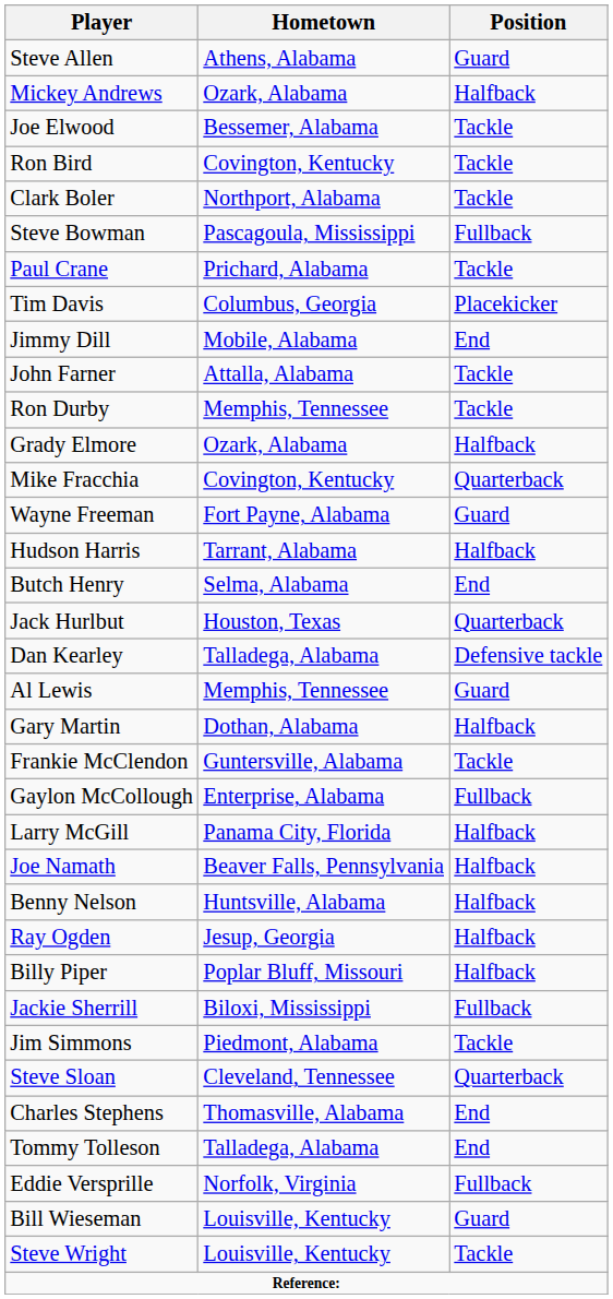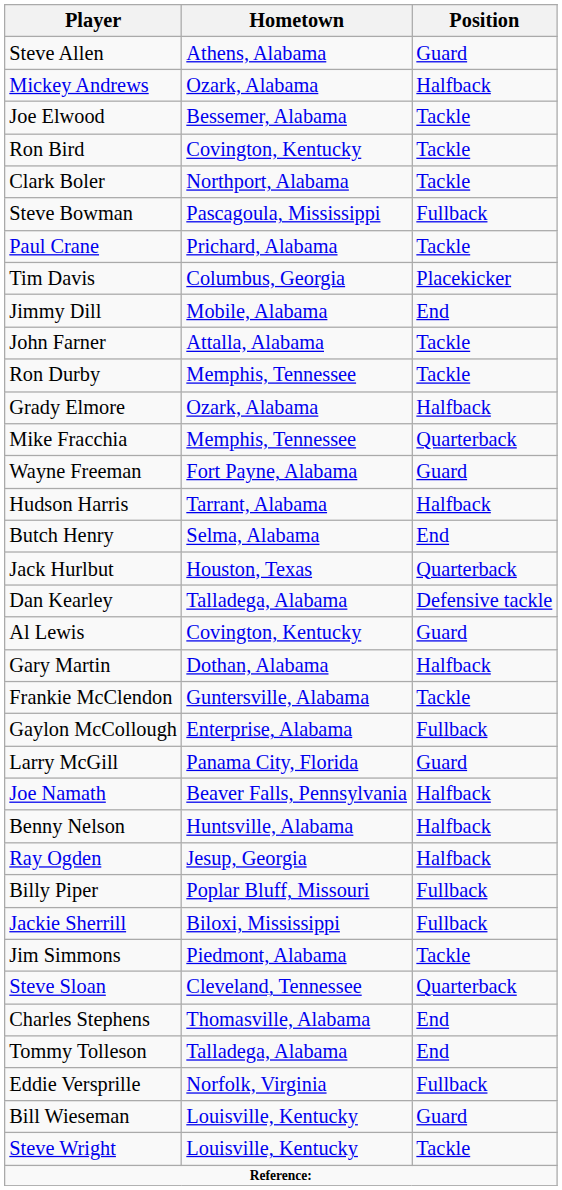 <table class="wikitable" border="1">
 <tr ;>
 <th>Player</th>
 <th>Hometown</th>
 <th>Position</th>
 </tr>
 <tr>
 <td>Steve Allen</td>
 <td><a href='#'>Athens, Alabama</a></td>
 <td><a href='#'>Guard</a></td>
 </tr>
 <tr>
 <td><a href='#'>Mickey Andrews</a></td>
 <td><a href='#'>Ozark, Alabama</a></td>
 <td><a href='#'>Halfback</a></td>
 </tr>
 <tr>
 <td>Joe Elwood</td>
 <td><a href='#'>Bessemer, Alabama</a></td>
 <td><a href='#'>Tackle</a></td>
 </tr>
 <tr>
 <td>Ron Bird</td>
 <td><a href='#'>Covington, Kentucky</a></td>
 <td><a href='#'>Tackle</a></td>
 </tr>
 <tr>
 <td>Clark Boler</td>
 <td><a href='#'>Northport, Alabama</a></td>
 <td><a href='#'>Tackle</a></td>
 </tr>
 <tr>
 <td>Steve Bowman</td>
 <td><a href='#'>Pascagoula, Mississippi</a></td>
 <td><a href='#'>Fullback</a></td>
 </tr>
 <tr>
 <td><a href='#'>Paul Crane</a></td>
 <td><a href='#'>Prichard, Alabama</a></td>
 <td><a href='#'>Tackle</a></td>
 </tr>
 <tr>
 <td>Tim Davis</td>
 <td><a href='#'>Columbus, Georgia</a></td>
 <td><a href='#'>Placekicker</a></td>
 </tr>
 <tr>
 <td>Jimmy Dill</td>
 <td><a href='#'>Mobile, Alabama</a></td>
 <td><a href='#'>End</a></td>
 </tr>
 <tr>
 <td>John Farner</td>
 <td><a href='#'>Attalla, Alabama</a></td>
 <td><a href='#'>Tackle</a></td>
 </tr>
 <tr>
 <td>Ron Durby</td>
 <td><a href='#'>Memphis, Tennessee</a></td>
 <td><a href='#'>Tackle</a></td>
 </tr>
 <tr>
 <td>Grady Elmore</td>
 <td><a href='#'>Ozark, Alabama</a></td>
 <td><a href='#'>Halfback</a></td>
 </tr>
 <tr>
 <td>Mike Fracchia</td>
-<td><a href='#'>Covington, Kentucky</a></td>
+<td><a href='#'>Memphis, Tennessee</a></td>
 <td><a href='#'>Quarterback</a></td>
 </tr>
 <tr>
 <td>Wayne Freeman</td>
 <td><a href='#'>Fort Payne, Alabama</a></td>
 <td><a href='#'>Guard</a></td>
 </tr>
 <tr>
 <td>Hudson Harris</td>
 <td><a href='#'>Tarrant, Alabama</a></td>
 <td><a href='#'>Halfback</a></td>
 </tr>
 <tr>
 <td>Butch Henry</td>
 <td><a href='#'>Selma, Alabama</a></td>
 <td><a href='#'>End</a></td>
 </tr>
 <tr>
 <td>Jack Hurlbut</td>
 <td><a href='#'>Houston, Texas</a></td>
 <td><a href='#'>Quarterback</a></td>
 </tr>
 <tr>
 <td>Dan Kearley</td>
 <td><a href='#'>Talladega, Alabama</a></td>
 <td><a href='#'>Defensive tackle</a></td>
 </tr>
 <tr>
 <td>Al Lewis</td>
-<td><a href='#'>Memphis, Tennessee</a></td>
+<td><a href='#'>Covington, Kentucky</a></td>
 <td><a href='#'>Guard</a></td>
 </tr>
 <tr>
 <td>Gary Martin</td>
 <td><a href='#'>Dothan, Alabama</a></td>
 <td><a href='#'>Halfback</a></td>
 </tr>
 <tr>
 <td>Frankie McClendon</td>
 <td><a href='#'>Guntersville, Alabama</a></td>
 <td><a href='#'>Tackle</a></td>
 </tr>
 <tr>
 <td>Gaylon McCollough</td>
 <td><a href='#'>Enterprise, Alabama</a></td>
 <td><a href='#'>Fullback</a></td>
 </tr>
 <tr>
 <td>Larry McGill</td>
 <td><a href='#'>Panama City, Florida</a></td>
-<td><a href='#'>Halfback</a></td>
+<td><a href='#'>Guard</a></td>
 </tr>
 <tr>
 <td><a href='#'>Joe Namath</a></td>
 <td><a href='#'>Beaver Falls, Pennsylvania</a></td>
 <td><a href='#'>Halfback</a></td>
 </tr>
 <tr>
 <td>Benny Nelson</td>
 <td><a href='#'>Huntsville, Alabama</a></td>
 <td><a href='#'>Halfback</a></td>
 </tr>
 <tr>
 <td><a href='#'>Ray Ogden</a></td>
 <td><a href='#'>Jesup, Georgia</a></td>
 <td><a href='#'>Halfback</a></td>
 </tr>
 <tr>
 <td>Billy Piper</td>
 <td><a href='#'>Poplar Bluff, Missouri</a></td>
-<td><a href='#'>Halfback</a></td>
+<td><a href='#'>Fullback</a></td>
 </tr>
 <tr>
 <td><a href='#'>Jackie Sherrill</a></td>
 <td><a href='#'>Biloxi, Mississippi</a></td>
 <td><a href='#'>Fullback</a></td>
 </tr>
 <tr>
 <td>Jim Simmons</td>
 <td><a href='#'>Piedmont, Alabama</a></td>
 <td><a href='#'>Tackle</a></td>
 </tr>
 <tr>
 <td><a href='#'>Steve Sloan</a></td>
 <td><a href='#'>Cleveland, Tennessee</a></td>
 <td><a href='#'>Quarterback</a></td>
 </tr>
 <tr>
 <td>Charles Stephens</td>
 <td><a href='#'>Thomasville, Alabama</a></td>
 <td><a href='#'>End</a></td>
 </tr>
 <tr>
 <td>Tommy Tolleson</td>
 <td><a href='#'>Talladega, Alabama</a></td>
 <td><a href='#'>End</a></td>
 </tr>
 <tr>
 <td>Eddie Versprille</td>
 <td><a href='#'>Norfolk, Virginia</a></td>
 <td><a href='#'>Fullback</a></td>
 </tr>
 <tr>
 <td>Bill Wieseman</td>
 <td><a href='#'>Louisville, Kentucky</a></td>
 <td><a href='#'>Guard</a></td>
 </tr>
 <tr>
 <td><a href='#'>Steve Wright</a></td>
 <td><a href='#'>Louisville, Kentucky</a></td>
 <td><a href='#'>Tackle</a></td>
 </tr>
 <tr>
 <td colspan="3" style="font-size: 8pt" align="center"><strong>Reference:</strong></td>
 </tr>
 </table>
